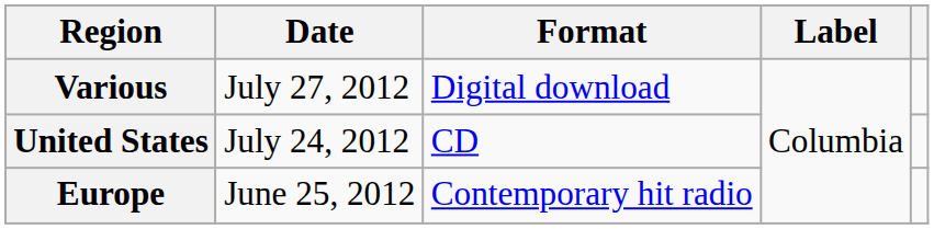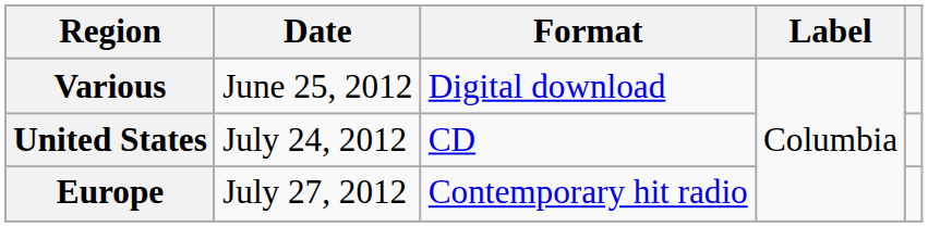 <table class="wikitable plainrowheaders">
 <tr>
 <th scope="col">Region</th>
 <th scope="col">Date</th>
 <th scope="col">Format</th>
 <th scope="col">Label</th>
 <th scope="col"></th>
 </tr>
 <tr>
 <th scope="row">Various</th>
-<td>July 27, 2012</td>
+<td>June 25, 2012</td>
 <td><a href='#'>Digital download</a></td>
 <td rowspan="3">Columbia</td>
 <td align="center"></td>
 </tr>
 <tr>
 <th scope="row">United States</th>
 <td>July 24, 2012</td>
 <td><a href='#'>CD</a></td>
 <td align="center"></td>
 </tr>
 <tr>
 <th scope="row">Europe</th>
-<td>June 25, 2012</td>
+<td>July 27, 2012</td>
 <td><a href='#'>Contemporary hit radio</a></td>
 <td align="center"></td>
 </tr>
 </table>
